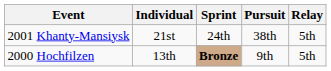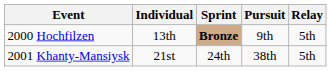 <table class="wikitable" style="text-align: center;">
 <tr>
 <th>Event</th>
 <th>Individual</th>
 <th>Sprint</th>
 <th>Pursuit</th>
 <th>Relay</th>
 </tr>
 <tr>
+<td align=left> 2000 <a href='#'>Hochfilzen</a></td>
+<td>13th</td>
+<td style="background:#cfaa88;"><strong>Bronze</strong></td>
+<td>9th</td>
+<td>5th</td>
+</tr>
+<tr>
 <td align=left> 2001 <a href='#'>Khanty-Mansiysk</a></td>
 <td>21st</td>
 <td>24th</td>
 <td>38th</td>
 <td>5th</td>
 </tr>
-<tr>
-<td align=left> 2000 <a href='#'>Hochfilzen</a></td>
-<td>13th</td>
-<td style="background:#cfaa88;"><strong>Bronze</strong></td>
-<td>9th</td>
-<td>5th</td>
-</tr>
 </table>
